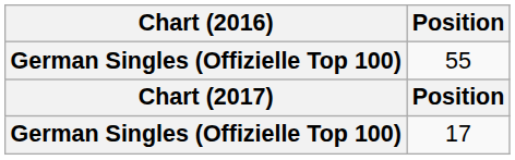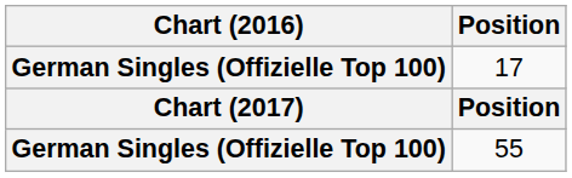 <table class="wikitable sortable plainrowheaders" style="text-align:center">
 <tr>
 <th scope="col">Chart (2016)</th>
 <th scope="col">Position</th>
 </tr>
 <tr>
 <th scope="row">German Singles (Offizielle Top 100)</th>
-<td>55</td>
+<td>17</td>
 </tr>
 <tr>
 <th scope="col">Chart (2017)</th>
 <th scope="col">Position</th>
 </tr>
 <tr>
 <th scope="row">German Singles (Offizielle Top 100)</th>
-<td>17</td>
+<td>55</td>
 </tr>
 </table>
